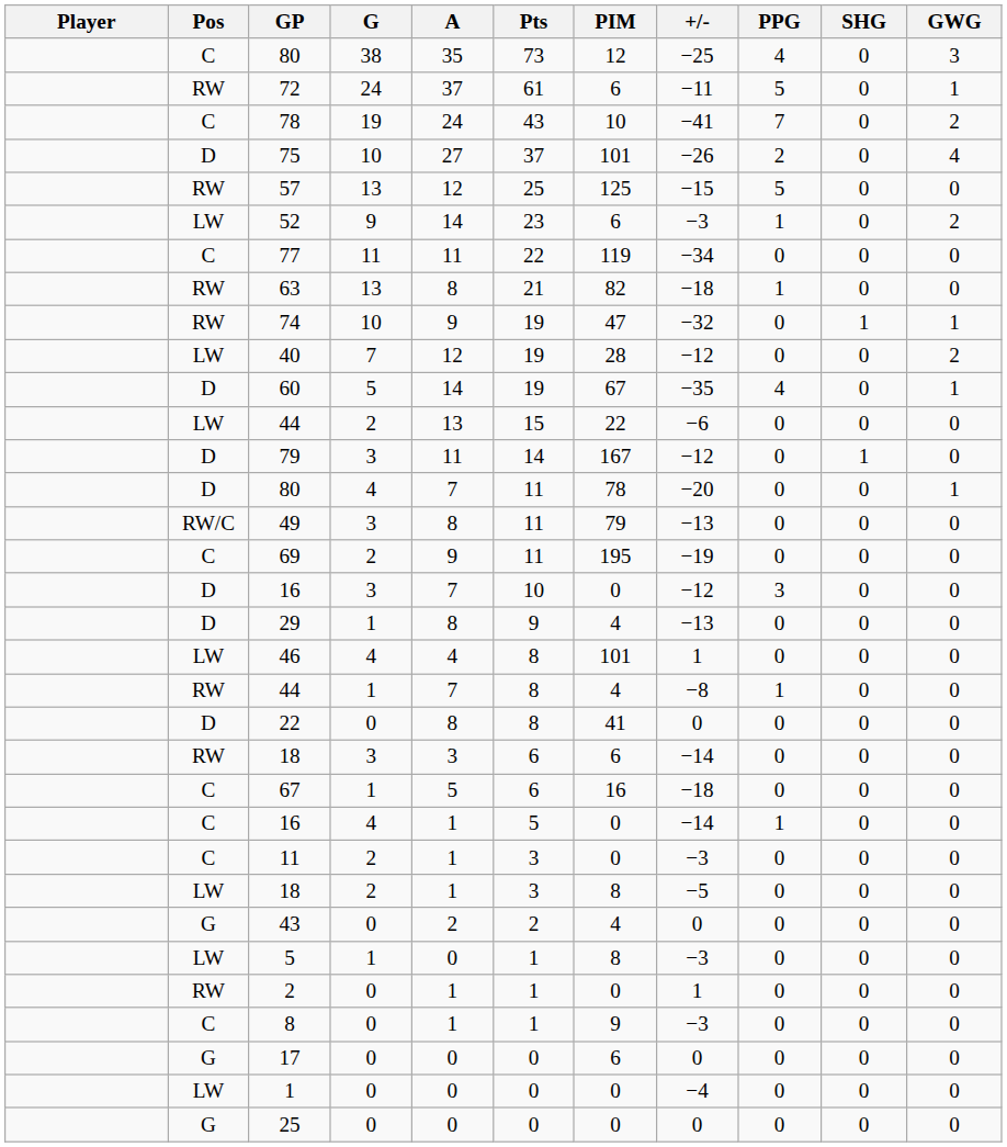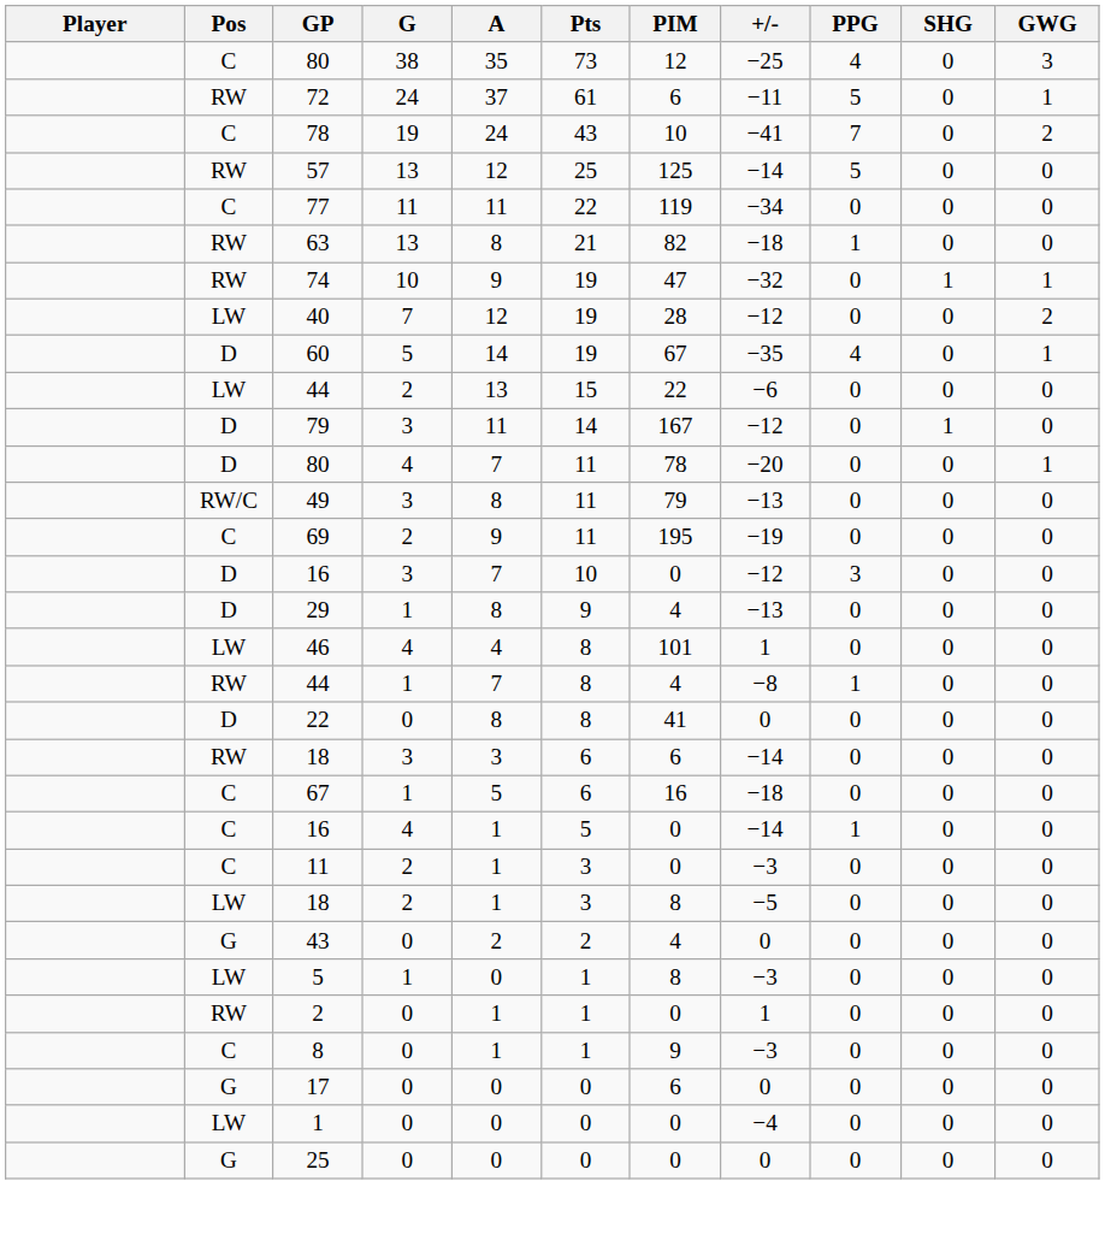 <table class="wikitable sortable" width="60%">
 <tr ALIGN="center">
 <th bgcolor="#DDDDFF" width="10%">Player</th>
 <th bgcolor="#DDDDFF" width="3%" title="Position">Pos</th>
 <th bgcolor="#DDDDFF" width="5%" title="Games played">GP</th>
 <th bgcolor="#DDDDFF" width="5%" title="Goals">G</th>
 <th bgcolor="#DDDDFF" width="5%" title="Assists">A</th>
 <th bgcolor="#DDDDFF" width="5%" title="Points">Pts</th>
 <th bgcolor="#DDDDFF" width="5%" title="Penalties in Minutes">PIM</th>
 <th bgcolor="#DDDDFF" width="5%" title="Plus/Minus">+/-</th>
 <th bgcolor="#DDDDFF" width="5%" title="Power Play Goals">PPG</th>
 <th bgcolor="#DDDDFF" width="5%" title="Short-handed Goals">SHG</th>
 <th bgcolor="#DDDDFF" width="5%" title="Game-winning Goals">GWG</th>
 </tr>
 <tr align="center">
 <td align="right"></td>
 <td>C</td>
 <td>80</td>
 <td>38</td>
 <td>35</td>
 <td>73</td>
 <td>12</td>
 <td>−25</td>
 <td>4</td>
 <td>0</td>
 <td>3</td>
 </tr>
 <tr align="center">
 <td align="right"></td>
 <td>RW</td>
 <td>72</td>
 <td>24</td>
 <td>37</td>
 <td>61</td>
 <td>6</td>
 <td>−11</td>
 <td>5</td>
 <td>0</td>
 <td>1</td>
 </tr>
 <tr align="center">
 <td align="right"></td>
 <td>C</td>
 <td>78</td>
 <td>19</td>
 <td>24</td>
 <td>43</td>
 <td>10</td>
 <td>−41</td>
 <td>7</td>
 <td>0</td>
 <td>2</td>
 </tr>
 <tr align="center">
 <td align="right"></td>
-<td>D</td>
-<td>75</td>
-<td>10</td>
-<td>27</td>
-<td>37</td>
-<td>101</td>
-<td>−26</td>
-<td>2</td>
-<td>0</td>
-<td>4</td>
-</tr>
-<tr align="center">
-<td align="right"></td>
 <td>RW</td>
 <td>57</td>
 <td>13</td>
 <td>12</td>
 <td>25</td>
 <td>125</td>
-<td>−15</td>
+<td>−14</td>
 <td>5</td>
 <td>0</td>
 <td>0</td>
-</tr>
-<tr align="center">
-<td align="right"></td>
-<td>LW</td>
-<td>52</td>
-<td>9</td>
-<td>14</td>
-<td>23</td>
-<td>6</td>
-<td>−3</td>
-<td>1</td>
-<td>0</td>
-<td>2</td>
 </tr>
 <tr align="center">
 <td align="right"></td>
 <td>C</td>
 <td>77</td>
 <td>11</td>
 <td>11</td>
 <td>22</td>
 <td>119</td>
 <td>−34</td>
 <td>0</td>
 <td>0</td>
 <td>0</td>
 </tr>
 <tr align="center">
 <td align="right"></td>
 <td>RW</td>
 <td>63</td>
 <td>13</td>
 <td>8</td>
 <td>21</td>
 <td>82</td>
 <td>−18</td>
 <td>1</td>
 <td>0</td>
 <td>0</td>
 </tr>
 <tr align="center">
 <td align="right"></td>
 <td>RW</td>
 <td>74</td>
 <td>10</td>
 <td>9</td>
 <td>19</td>
 <td>47</td>
 <td>−32</td>
 <td>0</td>
 <td>1</td>
 <td>1</td>
 </tr>
 <tr align="center">
 <td align="right"></td>
 <td>LW</td>
 <td>40</td>
 <td>7</td>
 <td>12</td>
 <td>19</td>
 <td>28</td>
 <td>−12</td>
 <td>0</td>
 <td>0</td>
 <td>2</td>
 </tr>
 <tr align="center">
 <td align="right"></td>
 <td>D</td>
 <td>60</td>
 <td>5</td>
 <td>14</td>
 <td>19</td>
 <td>67</td>
 <td>−35</td>
 <td>4</td>
 <td>0</td>
 <td>1</td>
 </tr>
 <tr align="center">
 <td align="right"></td>
 <td>LW</td>
 <td>44</td>
 <td>2</td>
 <td>13</td>
 <td>15</td>
 <td>22</td>
 <td>−6</td>
 <td>0</td>
 <td>0</td>
 <td>0</td>
 </tr>
 <tr align="center">
 <td align="right"></td>
 <td>D</td>
 <td>79</td>
 <td>3</td>
 <td>11</td>
 <td>14</td>
 <td>167</td>
 <td>−12</td>
 <td>0</td>
 <td>1</td>
 <td>0</td>
 </tr>
 <tr align="center">
 <td align="right"></td>
 <td>D</td>
 <td>80</td>
 <td>4</td>
 <td>7</td>
 <td>11</td>
 <td>78</td>
 <td>−20</td>
 <td>0</td>
 <td>0</td>
 <td>1</td>
 </tr>
 <tr align="center">
 <td align="right"></td>
 <td>RW/C</td>
 <td>49</td>
 <td>3</td>
 <td>8</td>
 <td>11</td>
 <td>79</td>
 <td>−13</td>
 <td>0</td>
 <td>0</td>
 <td>0</td>
 </tr>
 <tr align="center">
 <td align="right"></td>
 <td>C</td>
 <td>69</td>
 <td>2</td>
 <td>9</td>
 <td>11</td>
 <td>195</td>
 <td>−19</td>
 <td>0</td>
 <td>0</td>
 <td>0</td>
 </tr>
 <tr align="center">
 <td align="right"></td>
 <td>D</td>
 <td>16</td>
 <td>3</td>
 <td>7</td>
 <td>10</td>
 <td>0</td>
 <td>−12</td>
 <td>3</td>
 <td>0</td>
 <td>0</td>
 </tr>
 <tr align="center">
 <td align="right"></td>
 <td>D</td>
 <td>29</td>
 <td>1</td>
 <td>8</td>
 <td>9</td>
 <td>4</td>
 <td>−13</td>
 <td>0</td>
 <td>0</td>
 <td>0</td>
 </tr>
 <tr align="center">
 <td align="right"></td>
 <td>LW</td>
 <td>46</td>
 <td>4</td>
 <td>4</td>
 <td>8</td>
 <td>101</td>
 <td>1</td>
 <td>0</td>
 <td>0</td>
 <td>0</td>
 </tr>
 <tr align="center">
 <td align="right"></td>
 <td>RW</td>
 <td>44</td>
 <td>1</td>
 <td>7</td>
 <td>8</td>
 <td>4</td>
 <td>−8</td>
 <td>1</td>
 <td>0</td>
 <td>0</td>
 </tr>
 <tr align="center">
 <td align="right"></td>
 <td>D</td>
 <td>22</td>
 <td>0</td>
 <td>8</td>
 <td>8</td>
 <td>41</td>
 <td>0</td>
 <td>0</td>
 <td>0</td>
 <td>0</td>
 </tr>
 <tr align="center">
 <td align="right"></td>
 <td>RW</td>
 <td>18</td>
 <td>3</td>
 <td>3</td>
 <td>6</td>
 <td>6</td>
 <td>−14</td>
 <td>0</td>
 <td>0</td>
 <td>0</td>
 </tr>
 <tr align="center">
 <td align="right"></td>
 <td>C</td>
 <td>67</td>
 <td>1</td>
 <td>5</td>
 <td>6</td>
 <td>16</td>
 <td>−18</td>
 <td>0</td>
 <td>0</td>
 <td>0</td>
 </tr>
 <tr align="center">
 <td align="right"></td>
 <td>C</td>
 <td>16</td>
 <td>4</td>
 <td>1</td>
 <td>5</td>
 <td>0</td>
 <td>−14</td>
 <td>1</td>
 <td>0</td>
 <td>0</td>
 </tr>
 <tr align="center">
 <td align="right"></td>
 <td>C</td>
 <td>11</td>
 <td>2</td>
 <td>1</td>
 <td>3</td>
 <td>0</td>
 <td>−3</td>
 <td>0</td>
 <td>0</td>
 <td>0</td>
 </tr>
 <tr align="center">
 <td align="right"></td>
 <td>LW</td>
 <td>18</td>
 <td>2</td>
 <td>1</td>
 <td>3</td>
 <td>8</td>
 <td>−5</td>
 <td>0</td>
 <td>0</td>
 <td>0</td>
 </tr>
 <tr align="center">
 <td align="right"></td>
 <td>G</td>
 <td>43</td>
 <td>0</td>
 <td>2</td>
 <td>2</td>
 <td>4</td>
 <td>0</td>
 <td>0</td>
 <td>0</td>
 <td>0</td>
 </tr>
 <tr align="center">
 <td align="right"></td>
 <td>LW</td>
 <td>5</td>
 <td>1</td>
 <td>0</td>
 <td>1</td>
 <td>8</td>
 <td>−3</td>
 <td>0</td>
 <td>0</td>
 <td>0</td>
 </tr>
 <tr align="center">
 <td align="right"></td>
 <td>RW</td>
 <td>2</td>
 <td>0</td>
 <td>1</td>
 <td>1</td>
 <td>0</td>
 <td>1</td>
 <td>0</td>
 <td>0</td>
 <td>0</td>
 </tr>
 <tr align="center">
 <td align="right"></td>
 <td>C</td>
 <td>8</td>
 <td>0</td>
 <td>1</td>
 <td>1</td>
 <td>9</td>
 <td>−3</td>
 <td>0</td>
 <td>0</td>
 <td>0</td>
 </tr>
 <tr align="center">
 <td align="right"></td>
 <td>G</td>
 <td>17</td>
 <td>0</td>
 <td>0</td>
 <td>0</td>
 <td>6</td>
 <td>0</td>
 <td>0</td>
 <td>0</td>
 <td>0</td>
 </tr>
 <tr align="center">
 <td align="right"></td>
 <td>LW</td>
 <td>1</td>
 <td>0</td>
 <td>0</td>
 <td>0</td>
 <td>0</td>
 <td>−4</td>
 <td>0</td>
 <td>0</td>
 <td>0</td>
 </tr>
 <tr align="center">
 <td align="right"></td>
 <td>G</td>
 <td>25</td>
 <td>0</td>
 <td>0</td>
 <td>0</td>
 <td>0</td>
 <td>0</td>
 <td>0</td>
 <td>0</td>
 <td>0</td>
 </tr>
 </table>
